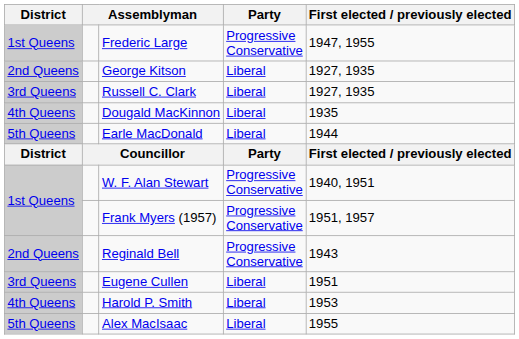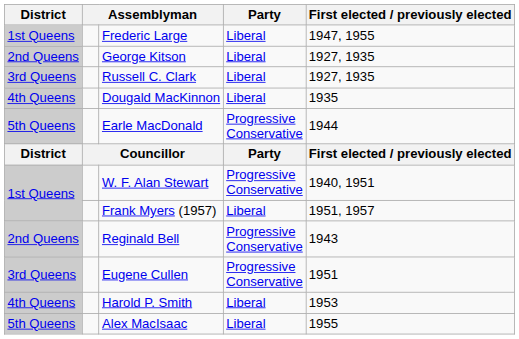 <table class="wikitable sortable">
 <tr>
 <th>District</th>
 <th colspan="2">Assemblyman</th>
 <th>Party</th>
 <th>First elected / previously elected</th>
 </tr>
 <tr>
 <td bgcolor="CCCCCC"><a href='#'>1st Queens</a></td>
 <td>   </td>
 <td><a href='#'>Frederic Large</a></td>
-<td><a href='#'>Progressive <br> Conservative</a></td>
+<td><a href='#'>Liberal</a></td>
 <td>1947, 1955</td>
 </tr>
 <tr>
 <td bgcolor="CCCCCC"><a href='#'>2nd Queens</a></td>
 <td>   </td>
 <td><a href='#'>George Kitson</a></td>
 <td><a href='#'>Liberal</a></td>
 <td>1927, 1935</td>
 </tr>
 <tr>
 <td bgcolor="CCCCCC"><a href='#'>3rd Queens</a></td>
 <td>   </td>
 <td><a href='#'>Russell C. Clark</a></td>
 <td><a href='#'>Liberal</a></td>
 <td>1927, 1935</td>
 </tr>
 <tr>
 <td bgcolor="CCCCCC"><a href='#'>4th Queens</a></td>
 <td>   </td>
 <td><a href='#'>Dougald MacKinnon</a></td>
 <td><a href='#'>Liberal</a></td>
 <td>1935</td>
 </tr>
 <tr>
 <td bgcolor="CCCCCC"><a href='#'>5th Queens</a></td>
 <td>   </td>
 <td><a href='#'>Earle MacDonald</a></td>
-<td><a href='#'>Liberal</a></td>
+<td><a href='#'>Progressive <br> Conservative</a></td>
 <td>1944</td>
 </tr>
 <tr>
 <th>District</th>
 <th colspan="2">Councillor</th>
 <th>Party</th>
 <th>First elected / previously elected</th>
 </tr>
 <tr>
 <td rowspan=2 bgcolor="CCCCCC"><a href='#'>1st Queens</a></td>
 <td>   </td>
 <td><a href='#'>W. F. Alan Stewart</a></td>
 <td><a href='#'>Progressive <br> Conservative</a></td>
 <td>1940, 1951</td>
 </tr>
 <tr>
 <td> </td>
 <td><a href='#'>Frank Myers</a> (1957)</td>
-<td><a href='#'>Progressive <br> Conservative</a></td>
+<td><a href='#'>Liberal</a></td>
 <td>1951, 1957</td>
 </tr>
 <tr>
 <td bgcolor="CCCCCC"><a href='#'>2nd Queens</a></td>
 <td>   </td>
 <td><a href='#'>Reginald Bell</a></td>
 <td><a href='#'>Progressive <br> Conservative</a></td>
 <td>1943</td>
 </tr>
 <tr>
 <td bgcolor="CCCCCC"><a href='#'>3rd Queens</a></td>
 <td>   </td>
 <td><a href='#'>Eugene Cullen</a></td>
-<td><a href='#'>Liberal</a></td>
+<td><a href='#'>Progressive <br> Conservative</a></td>
 <td>1951</td>
 </tr>
 <tr>
 <td bgcolor="CCCCCC"><a href='#'>4th Queens</a></td>
 <td>   </td>
 <td><a href='#'>Harold P. Smith</a></td>
 <td><a href='#'>Liberal</a></td>
 <td>1953</td>
 </tr>
 <tr>
 <td bgcolor="CCCCCC"><a href='#'>5th Queens</a></td>
 <td>   </td>
 <td><a href='#'>Alex MacIsaac</a></td>
 <td><a href='#'>Liberal</a></td>
 <td>1955</td>
 </tr>
 </table>
